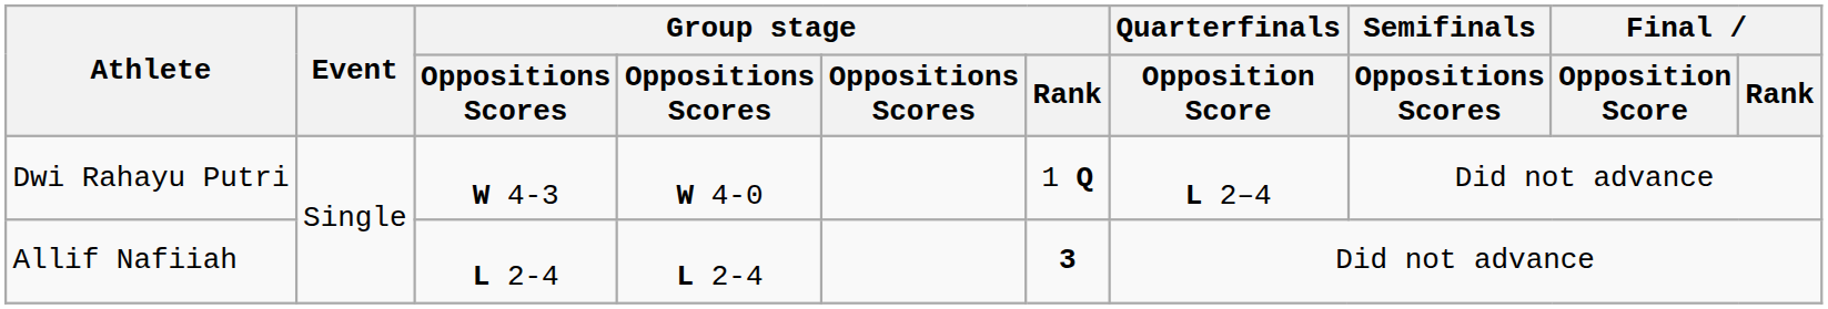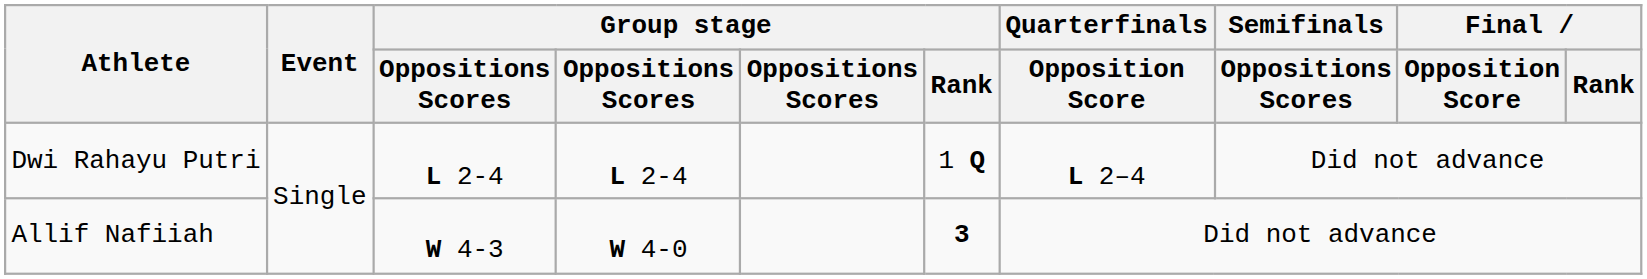 <table class="wikitable" style="font-size:90%; text-align:center">
 <tr>
 <th rowspan=2>Athlete</th>
 <th rowspan=2>Event</th>
 <th colspan=4>Group stage</th>
 <th>Quarterfinals</th>
 <th>Semifinals</th>
 <th colspan=2>Final / </th>
 </tr>
 <tr>
 <th>Oppositions<br>Scores</th>
 <th>Oppositions<br>Scores</th>
 <th>Oppositions<br>Scores</th>
 <th>Rank</th>
 <th>Opposition<br>Score</th>
 <th>Oppositions<br>Scores</th>
 <th>Opposition<br>Score</th>
 <th>Rank</th>
 </tr>
 <tr>
 <td align="left">Dwi Rahayu Putri</td>
 <td align="left" rowspan="2">Single</td>
-<td><br><strong>W</strong> 4-3</td>
-<td><br><strong>W</strong> 4-0</td>
+<td><br><strong>L</strong> 2-4</td>
+<td><br><strong>L</strong> 2-4</td>
 <td></td>
 <td>1 <strong>Q</strong></td>
 <td><br><strong>L</strong> 2–4</td>
 <td colspan="3">Did not advance</td>
 </tr>
 <tr>
 <td align="left">Allif Nafiiah</td>
-<td><br><strong>L</strong> 2-4</td>
-<td><br><strong>L</strong> 2-4</td>
+<td><br><strong>W</strong> 4-3</td>
+<td><br><strong>W</strong> 4-0</td>
 <td></td>
 <td><strong>3</strong></td>
 <td colspan="4">Did not advance</td>
 </tr>
 </table>
